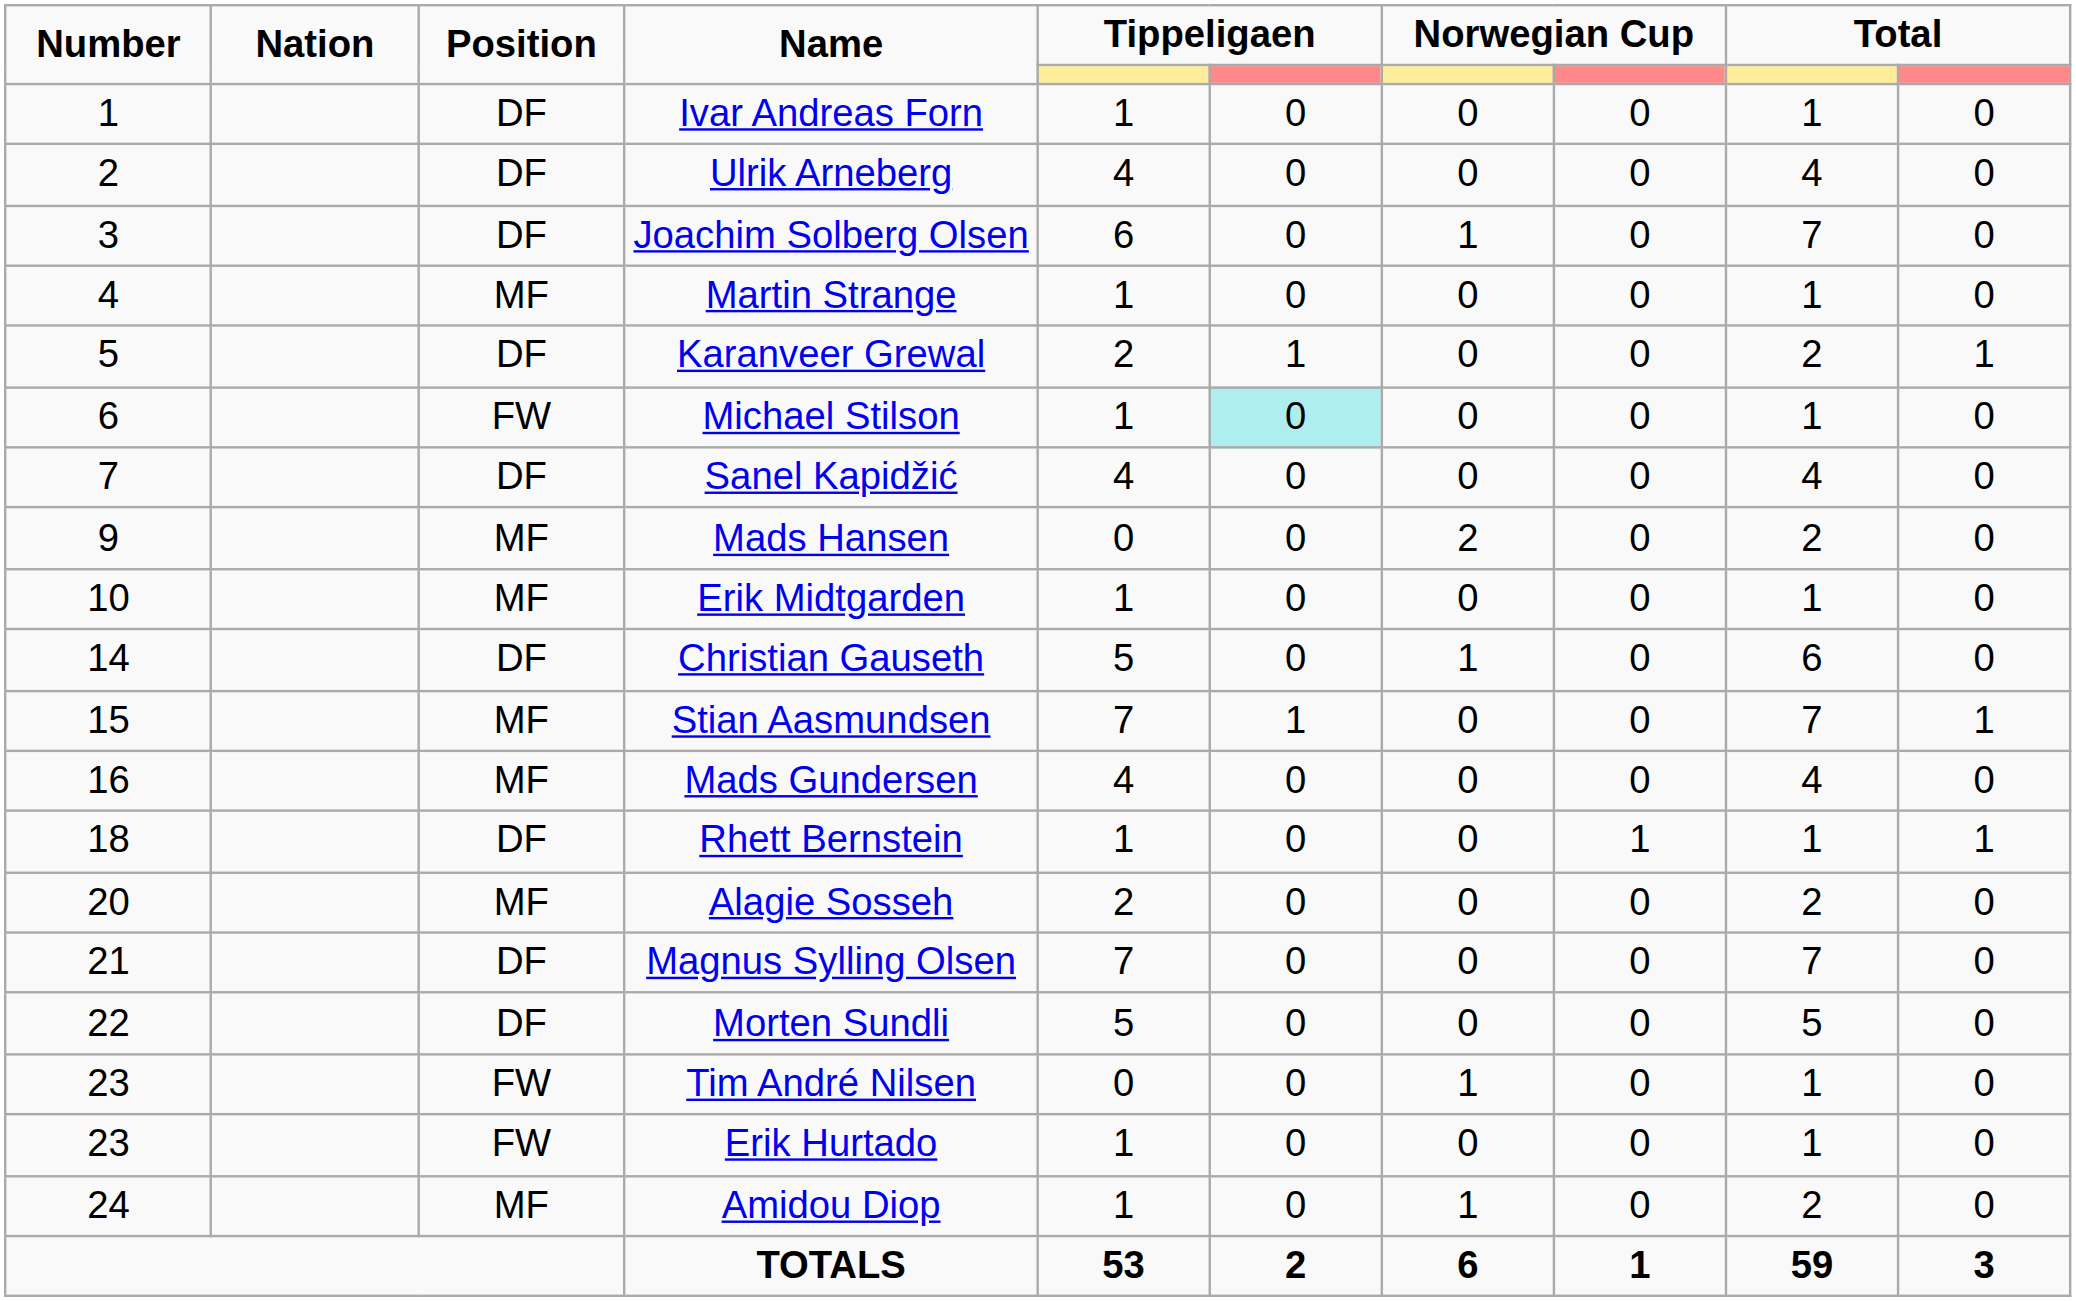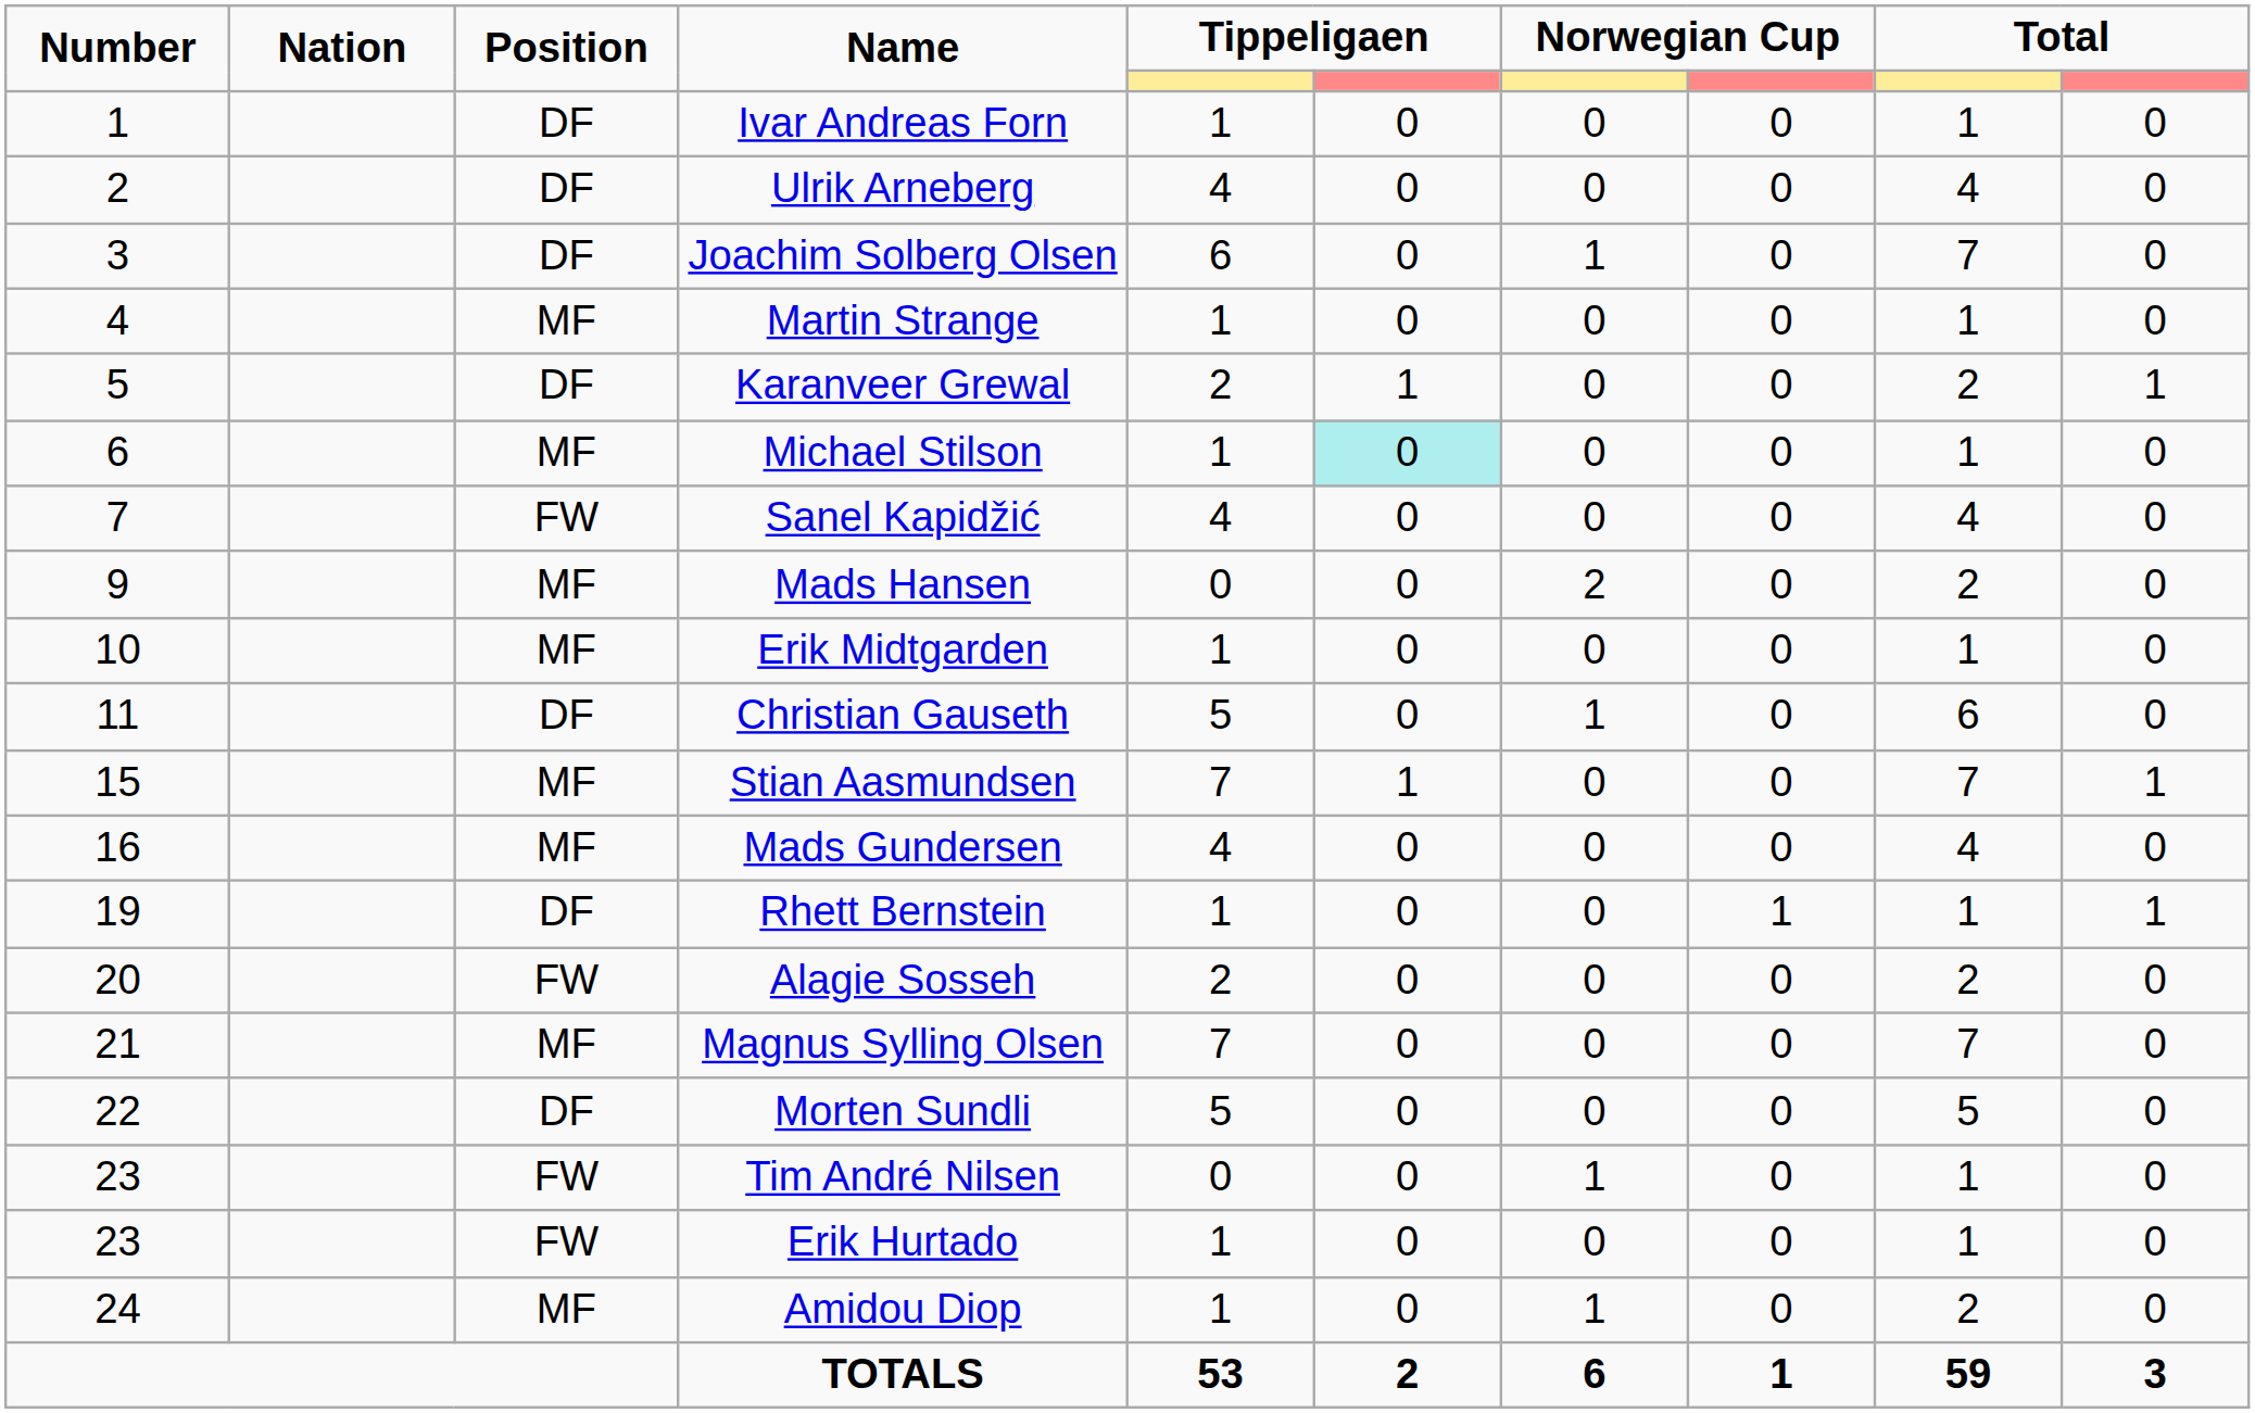 <table class="wikitable" style="font-size: 100%; text-align: center;">
 <tr>
 <td rowspan="2" width="10%" align="center"><strong>Number</strong></td>
 <td rowspan="2" width="10%" align="center"><strong>Nation</strong></td>
 <td rowspan="2" width="10%" align="center"><strong>Position</strong></td>
 <td rowspan="2" width="20%" align="center"><strong>Name</strong></td>
 <td colspan="2" align="center"><strong>Tippeligaen</strong></td>
 <td colspan="2" align="center"><strong>Norwegian Cup</strong></td>
 <td colspan="2" align="center"><strong>Total</strong></td>
 </tr>
 <tr>
 <th width=60 style="background: #FFEE99"></th>
 <th width=60 style="background: #FF8888"></th>
 <th width=60 style="background: #FFEE99"></th>
 <th width=60 style="background: #FF8888"></th>
 <th width=60 style="background: #FFEE99"></th>
 <th width=60 style="background: #FF8888"></th>
 </tr>
 <tr>
 <td>1</td>
 <td></td>
 <td>DF</td>
 <td><a href='#'>Ivar Andreas Forn</a></td>
 <td>1</td>
 <td>0</td>
 <td>0</td>
 <td>0</td>
 <td>1</td>
 <td>0</td>
 </tr>
 <tr>
 <td>2</td>
 <td></td>
 <td>DF</td>
 <td><a href='#'>Ulrik Arneberg</a></td>
 <td>4</td>
 <td>0</td>
 <td>0</td>
 <td>0</td>
 <td>4</td>
 <td>0</td>
 </tr>
 <tr>
 <td>3</td>
 <td></td>
 <td>DF</td>
 <td><a href='#'>Joachim Solberg Olsen</a></td>
 <td>6</td>
 <td>0</td>
 <td>1</td>
 <td>0</td>
 <td>7</td>
 <td>0</td>
 </tr>
 <tr>
 <td>4</td>
 <td></td>
 <td>MF</td>
 <td><a href='#'>Martin Strange</a></td>
 <td>1</td>
 <td>0</td>
 <td>0</td>
 <td>0</td>
 <td>1</td>
 <td>0</td>
 </tr>
 <tr>
 <td>5</td>
 <td></td>
 <td>DF</td>
 <td><a href='#'>Karanveer Grewal</a></td>
 <td>2</td>
 <td>1</td>
 <td>0</td>
 <td>0</td>
 <td>2</td>
 <td>1</td>
 </tr>
 <tr>
 <td>6</td>
 <td></td>
-<td>FW</td>
+<td>MF</td>
 <td><a href='#'>Michael Stilson</a></td>
 <td>1</td>
 <td style="background: paleturquoise;">0</td>
 <td>0</td>
 <td>0</td>
 <td>1</td>
 <td>0</td>
 </tr>
 <tr>
 <td>7</td>
 <td></td>
-<td>DF</td>
+<td>FW</td>
 <td><a href='#'>Sanel Kapidžić</a></td>
 <td>4</td>
 <td>0</td>
 <td>0</td>
 <td>0</td>
 <td>4</td>
 <td>0</td>
 </tr>
 <tr>
 <td>9</td>
 <td></td>
 <td>MF</td>
 <td><a href='#'>Mads Hansen</a></td>
 <td>0</td>
 <td>0</td>
 <td>2</td>
 <td>0</td>
 <td>2</td>
 <td>0</td>
 </tr>
 <tr>
 <td>10</td>
 <td></td>
 <td>MF</td>
 <td><a href='#'>Erik Midtgarden</a></td>
 <td>1</td>
 <td>0</td>
 <td>0</td>
 <td>0</td>
 <td>1</td>
 <td>0</td>
 </tr>
 <tr>
-<td>14</td>
+<td>11</td>
 <td></td>
 <td>DF</td>
 <td><a href='#'>Christian Gauseth</a></td>
 <td>5</td>
 <td>0</td>
 <td>1</td>
 <td>0</td>
 <td>6</td>
 <td>0</td>
 </tr>
 <tr>
 <td>15</td>
 <td></td>
 <td>MF</td>
 <td><a href='#'>Stian Aasmundsen</a></td>
 <td>7</td>
 <td>1</td>
 <td>0</td>
 <td>0</td>
 <td>7</td>
 <td>1</td>
 </tr>
 <tr>
 <td>16</td>
 <td></td>
 <td>MF</td>
 <td><a href='#'>Mads Gundersen</a></td>
 <td>4</td>
 <td>0</td>
 <td>0</td>
 <td>0</td>
 <td>4</td>
 <td>0</td>
 </tr>
 <tr>
-<td>18</td>
+<td>19</td>
 <td></td>
 <td>DF</td>
 <td><a href='#'>Rhett Bernstein</a></td>
 <td>1</td>
 <td>0</td>
 <td>0</td>
 <td>1</td>
 <td>1</td>
 <td>1</td>
 </tr>
 <tr>
 <td>20</td>
 <td></td>
-<td>MF</td>
+<td>FW</td>
 <td><a href='#'>Alagie Sosseh</a></td>
 <td>2</td>
 <td>0</td>
 <td>0</td>
 <td>0</td>
 <td>2</td>
 <td>0</td>
 </tr>
 <tr>
 <td>21</td>
 <td></td>
-<td>DF</td>
+<td>MF</td>
 <td><a href='#'>Magnus Sylling Olsen</a></td>
 <td>7</td>
 <td>0</td>
 <td>0</td>
 <td>0</td>
 <td>7</td>
 <td>0</td>
 </tr>
 <tr>
 <td>22</td>
 <td></td>
 <td>DF</td>
 <td><a href='#'>Morten Sundli</a></td>
 <td>5</td>
 <td>0</td>
 <td>0</td>
 <td>0</td>
 <td>5</td>
 <td>0</td>
 </tr>
 <tr>
 <td>23</td>
 <td></td>
 <td>FW</td>
 <td><a href='#'>Tim André Nilsen</a></td>
 <td>0</td>
 <td>0</td>
 <td>1</td>
 <td>0</td>
 <td>1</td>
 <td>0</td>
 </tr>
 <tr>
 <td>23</td>
 <td></td>
 <td>FW</td>
 <td><a href='#'>Erik Hurtado</a></td>
 <td>1</td>
 <td>0</td>
 <td>0</td>
 <td>0</td>
 <td>1</td>
 <td>0</td>
 </tr>
 <tr>
 <td>24</td>
 <td></td>
 <td>MF</td>
 <td><a href='#'>Amidou Diop</a></td>
 <td>1</td>
 <td>0</td>
 <td>1</td>
 <td>0</td>
 <td>2</td>
 <td>0</td>
 </tr>
 <tr>
 <td colspan="3"></td>
 <td><strong>TOTALS</strong></td>
 <td><strong>53</strong></td>
 <td><strong>2</strong></td>
 <td><strong>6</strong></td>
 <td><strong>1</strong></td>
 <td><strong>59</strong></td>
 <td><strong>3</strong></td>
 </tr>
 </table>
